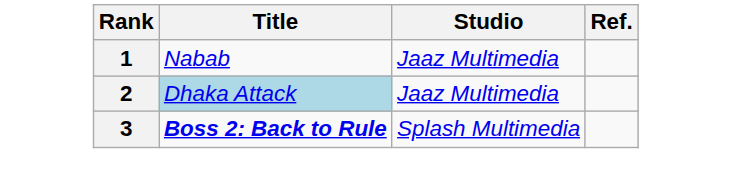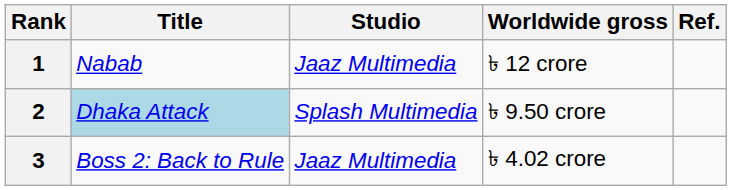 <table class="wikitable sortable" style="margin:auto; margin:auto;">
 <tr>
 <th>Rank</th>
 <th>Title</th>
 <th>Studio</th>
+<th>Worldwide gross</th>
 <th>Ref.</th>
 </tr>
 <tr>
 <th>1</th>
 <td><em><a href='#'>Nabab</a></em></td>
 <td><em><a href='#'>Jaaz Multimedia</a></em></td>
+<td>৳ 12 crore</td>
 <td></td>
 </tr>
 <tr>
 <th style="text-align:center;">2</th>
 <td style="background: lightblue;"><em><a href='#'>Dhaka Attack</a></em></td>
-<td><em><a href='#'>Jaaz Multimedia</a></em></td>
+<td><em><a href='#'>Splash Multimedia</a></em></td>
+<td>৳ 9.50 crore</td>
 <td></td>
 </tr>
 <tr>
 <th style="text-align:center;">3</th>
-<td><strong><em><a href='#'>Boss 2: Back to Rule</a></em></strong></td>
-<td><em><a href='#'>Splash Multimedia</a></em></td>
+<td><em><a href='#'>Boss 2: Back to Rule</a></em></td>
+<td><em><a href='#'>Jaaz Multimedia</a></em></td>
+<td>৳ 4.02 crore</td>
 <td></td>
 </tr>
 </table>
